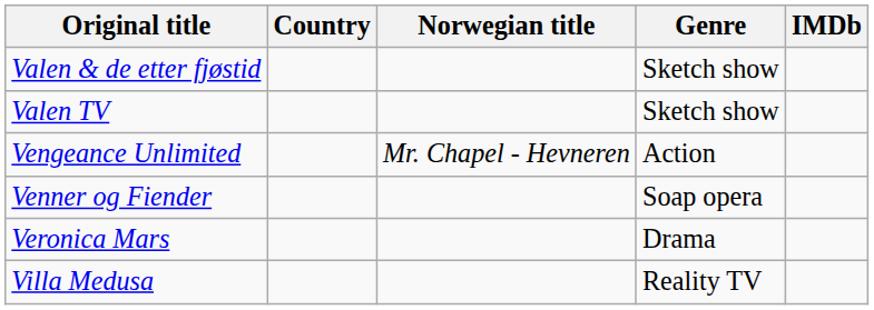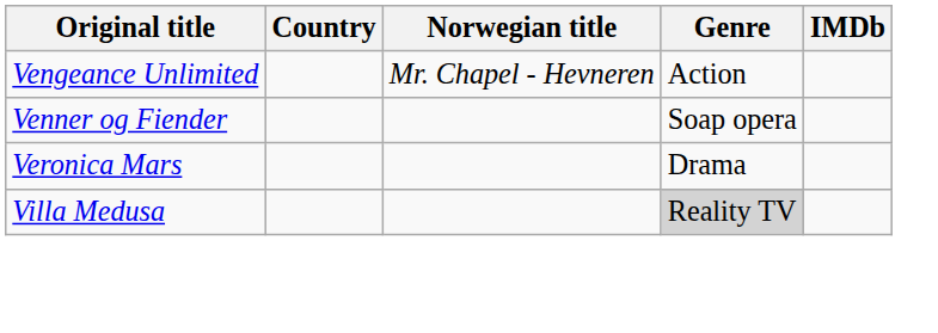 <table class="wikitable">
 <tr>
 <th>Original title</th>
 <th>Country</th>
 <th>Norwegian title</th>
 <th>Genre</th>
 <th>IMDb</th>
-</tr>
-<tr>
-<td><em><a href='#'>Valen & de etter fjøstid</a></em></td>
-<td></td>
-<td></td>
-<td>Sketch show</td>
-<td></td>
-</tr>
-<tr>
-<td><em><a href='#'>Valen TV</a></em></td>
-<td></td>
-<td></td>
-<td>Sketch show</td>
-<td></td>
 </tr>
 <tr>
 <td><em><a href='#'>Vengeance Unlimited</a></em></td>
 <td></td>
 <td><em>Mr. Chapel - Hevneren</em></td>
 <td>Action</td>
 <td></td>
 </tr>
 <tr>
 <td><em><a href='#'>Venner og Fiender</a></em></td>
 <td></td>
 <td></td>
 <td>Soap opera</td>
 <td></td>
 </tr>
 <tr>
 <td><em><a href='#'>Veronica Mars</a></em></td>
 <td></td>
 <td></td>
 <td>Drama</td>
 <td></td>
 </tr>
 <tr>
 <td><em><a href='#'>Villa Medusa</a></em></td>
 <td></td>
 <td></td>
-<td>Reality TV</td>
+<td style="background: lightgrey;">Reality TV</td>
 <td></td>
 </tr>
 </table>
